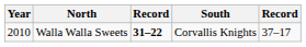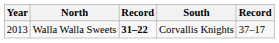 <table class="wikitable">
 <tr>
 <th>Year</th>
 <th>North</th>
 <th>Record</th>
 <th>South</th>
 <th>Record</th>
 </tr>
 <tr>
-<td>2010</td>
+<td>2013</td>
 <td>Walla Walla Sweets</td>
 <td><strong>31–22</strong></td>
 <td>Corvallis Knights</td>
 <td>37–17</td>
 </tr>
 </table>
